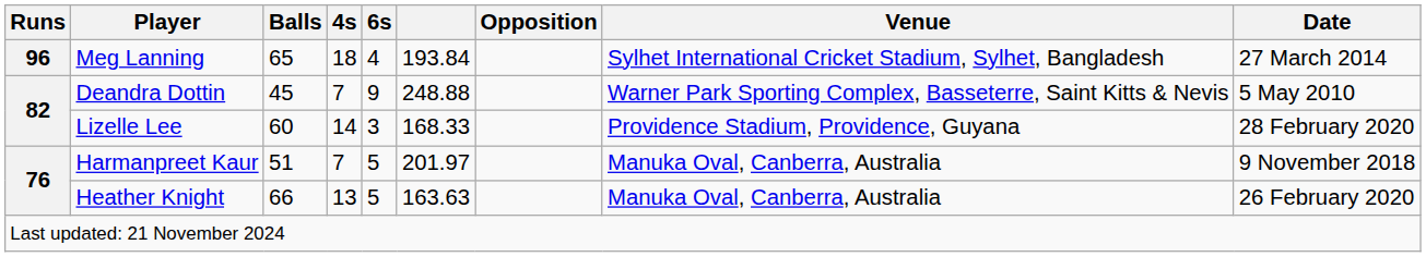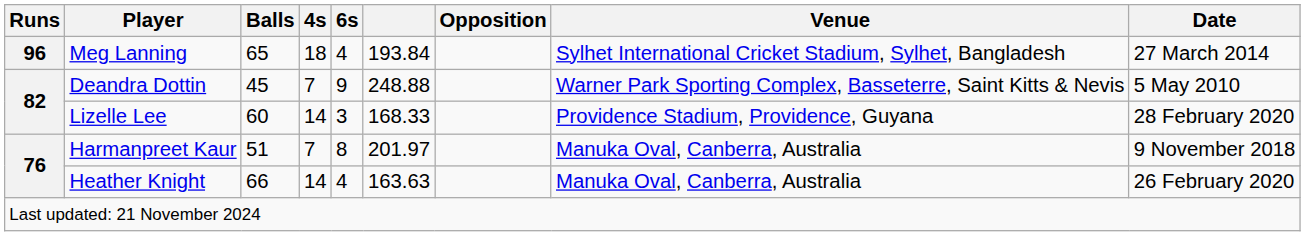 <table class="wikitable sortable">
 <tr>
 <th>Runs</th>
 <th>Player</th>
 <th>Balls</th>
 <th>4s</th>
 <th>6s</th>
 <th></th>
 <th>Opposition</th>
 <th>Venue</th>
 <th>Date</th>
 </tr>
 <tr>
 <th>96</th>
 <td> <a href='#'>Meg Lanning</a></td>
 <td>65</td>
 <td>18</td>
 <td>4</td>
 <td>193.84</td>
 <td></td>
 <td><a href='#'>Sylhet International Cricket Stadium</a>, <a href='#'>Sylhet</a>, Bangladesh</td>
 <td>27 March 2014</td>
 </tr>
 <tr>
 <th rowspan="2">82</th>
 <td> <a href='#'>Deandra Dottin</a></td>
 <td>45</td>
 <td>7</td>
 <td>9</td>
 <td>248.88</td>
 <td></td>
 <td><a href='#'>Warner Park Sporting Complex</a>, <a href='#'>Basseterre</a>, Saint Kitts & Nevis</td>
 <td>5 May 2010</td>
 </tr>
 <tr>
 <td> <a href='#'>Lizelle Lee</a></td>
 <td>60</td>
 <td>14</td>
 <td>3</td>
 <td>168.33</td>
 <td></td>
 <td><a href='#'>Providence Stadium</a>, <a href='#'>Providence</a>, Guyana</td>
 <td>28 February 2020</td>
 </tr>
 <tr>
 <th rowspan=2>76</th>
 <td> <a href='#'>Harmanpreet Kaur</a></td>
 <td>51</td>
 <td>7</td>
-<td>5</td>
+<td>8</td>
 <td>201.97</td>
 <td></td>
 <td><a href='#'>Manuka Oval</a>, <a href='#'>Canberra</a>, Australia</td>
 <td>9 November 2018</td>
 </tr>
 <tr>
 <td> <a href='#'>Heather Knight</a></td>
 <td>66</td>
-<td>13</td>
-<td>5</td>
+<td>14</td>
+<td>4</td>
 <td>163.63</td>
 <td></td>
 <td><a href='#'>Manuka Oval</a>, <a href='#'>Canberra</a>, Australia</td>
 <td>26 February 2020</td>
 </tr>
 <tr>
 <td colspan="10"><small>Last updated: 21 November 2024</small></td>
 </tr>
 </table>
